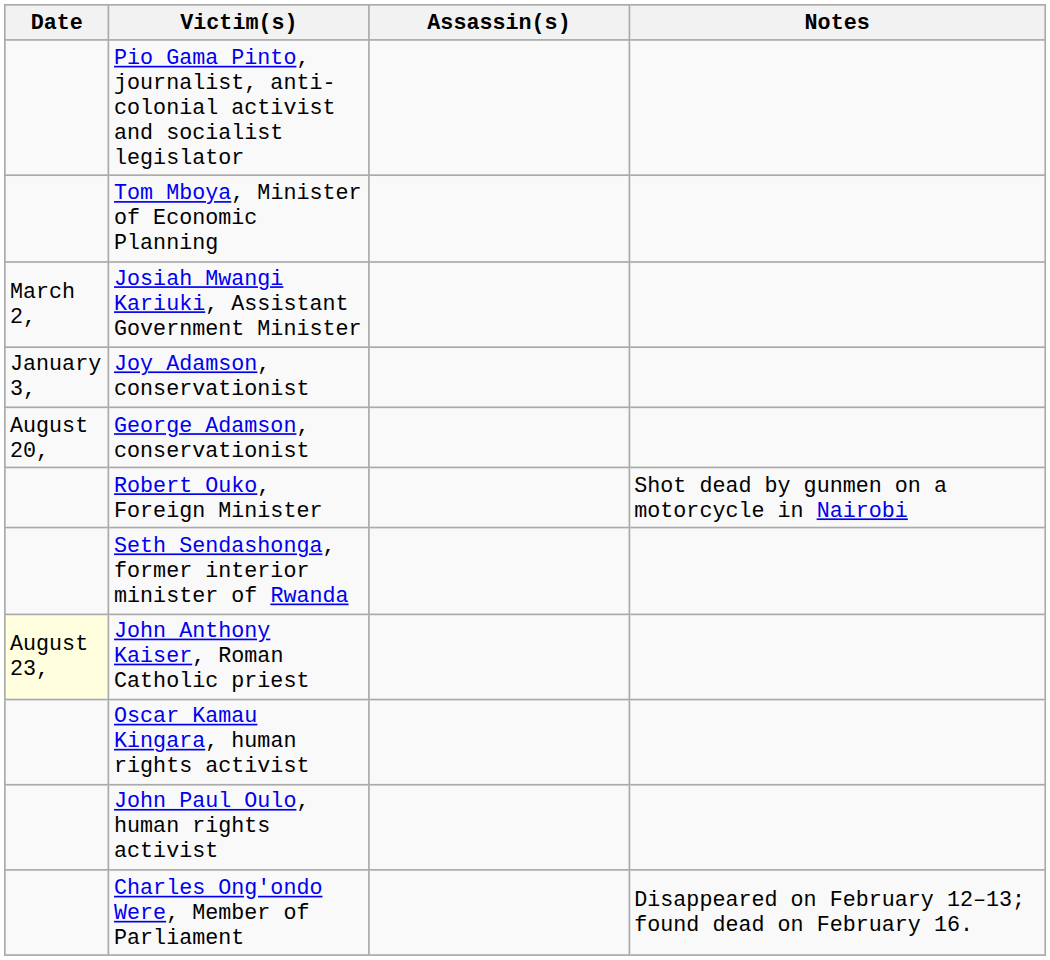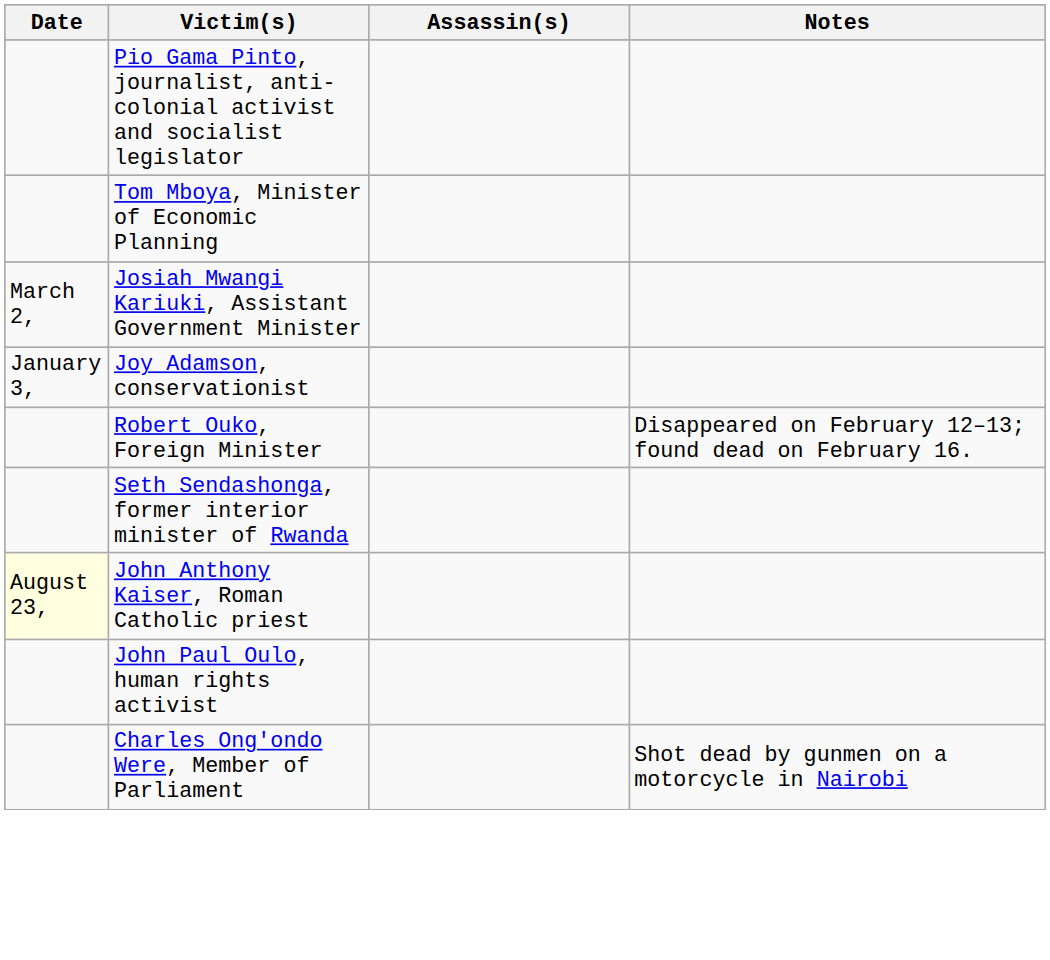 <table class="wikitable sortable" style="width:100%">
 <tr>
 <th style="width:10%">Date</th>
 <th style="width:25%">Victim(s)</th>
 <th style="width:25%">Assassin(s)</th>
 <th style="width:40%">Notes</th>
 </tr>
 <tr>
 <td></td>
 <td><a href='#'>Pio Gama Pinto</a>, journalist, anti-colonial activist and socialist legislator</td>
 <td></td>
 <td></td>
 </tr>
 <tr>
 <td></td>
 <td><a href='#'>Tom Mboya</a>, Minister of Economic Planning </td>
 <td></td>
 <td></td>
 </tr>
 <tr>
 <td>March 2, </td>
 <td><a href='#'>Josiah Mwangi Kariuki</a>, Assistant Government Minister</td>
 <td></td>
 <td></td>
 </tr>
 <tr>
 <td>January 3, </td>
 <td><a href='#'>Joy Adamson</a>, conservationist</td>
 <td></td>
 <td></td>
 </tr>
 <tr>
-<td>August 20, </td>
-<td><a href='#'>George Adamson</a>, conservationist</td>
-<td></td>
-<td></td>
-</tr>
-<tr>
 <td></td>
 <td><a href='#'>Robert Ouko</a>, Foreign Minister</td>
 <td></td>
-<td>Shot dead by gunmen on a motorcycle in <a href='#'>Nairobi</a></td>
+<td>Disappeared on February 12–13; found dead on February 16.</td>
 </tr>
 <tr>
 <td></td>
 <td><a href='#'>Seth Sendashonga</a>, former interior minister of <a href='#'>Rwanda</a></td>
 <td></td>
 <td></td>
 </tr>
 <tr>
 <td style="background: lightyellow;">August 23, </td>
 <td><a href='#'>John Anthony Kaiser</a>, Roman Catholic priest</td>
 <td></td>
 <td></td>
 </tr>
 <tr>
 <td></td>
-<td><a href='#'>Oscar Kamau Kingara</a>, human rights activist</td>
-<td></td>
-<td></td>
-</tr>
-<tr>
-<td></td>
 <td><a href='#'>John Paul Oulo</a>, human rights activist</td>
 <td></td>
 <td></td>
 </tr>
 <tr>
 <td></td>
 <td><a href='#'>Charles Ong'ondo Were</a>, Member of Parliament</td>
 <td></td>
-<td>Disappeared on February 12–13; found dead on February 16.</td>
+<td>Shot dead by gunmen on a motorcycle in <a href='#'>Nairobi</a></td>
 </tr>
 </table>
